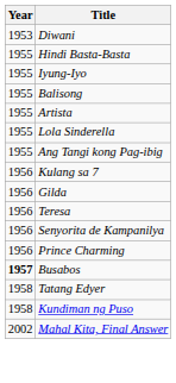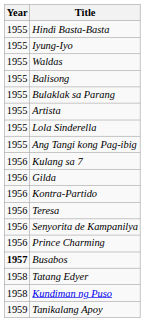 <table class="wikitable sortable">
 <tr>
 <th>Year</th>
 <th>Title</th>
-</tr>
-<tr>
-<td>1953</td>
-<td><em>Diwani</em></td>
 </tr>
 <tr>
 <td>1955</td>
 <td><em>Hindi Basta-Basta</em></td>
 </tr>
 <tr>
 <td>1955</td>
 <td><em>Iyung-Iyo</em></td>
 </tr>
 <tr>
 <td>1955</td>
+<td><em>Waldas</em></td>
+</tr>
+<tr>
+<td>1955</td>
 <td><em>Balisong</em></td>
+</tr>
+<tr>
+<td>1955</td>
+<td><em>Bulaklak sa Parang</em></td>
 </tr>
 <tr>
 <td>1955</td>
 <td><em>Artista</em></td>
 </tr>
 <tr>
 <td>1955</td>
 <td><em>Lola Sinderella</em></td>
 </tr>
 <tr>
 <td>1955</td>
 <td><em>Ang Tangi kong Pag-ibig</em></td>
 </tr>
 <tr>
 <td>1956</td>
 <td><em>Kulang sa 7</em></td>
 </tr>
 <tr>
 <td>1956</td>
 <td><em>Gilda</em></td>
+</tr>
+<tr>
+<td>1956</td>
+<td><em>Kontra-Partido</em></td>
 </tr>
 <tr>
 <td>1956</td>
 <td><em>Teresa</em></td>
 </tr>
 <tr>
 <td>1956</td>
 <td><em>Senyorita de Kampanilya</em></td>
 </tr>
 <tr>
 <td>1956</td>
 <td><em>Prince Charming</em></td>
 </tr>
 <tr>
 <td><strong>1957</strong></td>
 <td><em>Busabos</em></td>
 </tr>
 <tr>
 <td>1958</td>
 <td><em>Tatang Edyer</em></td>
 </tr>
 <tr>
 <td>1958</td>
 <td><em><a href='#'>Kundiman ng Puso</a></em></td>
 </tr>
 <tr>
-<td>2002</td>
-<td><em><a href='#'>Mahal Kita, Final Answer</a></em></td>
+<td>1959</td>
+<td><em>Tanikalang Apoy</em></td>
 </tr>
 </table>
